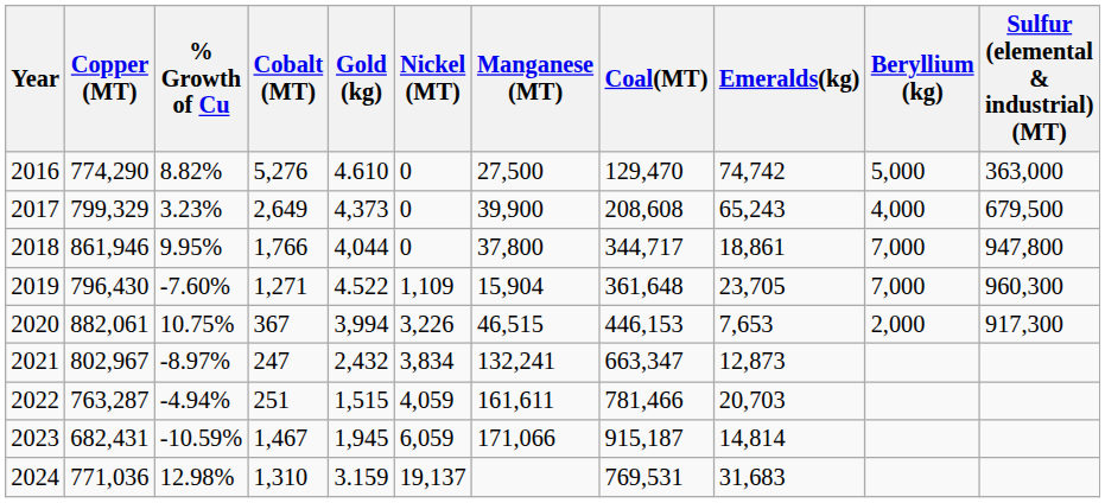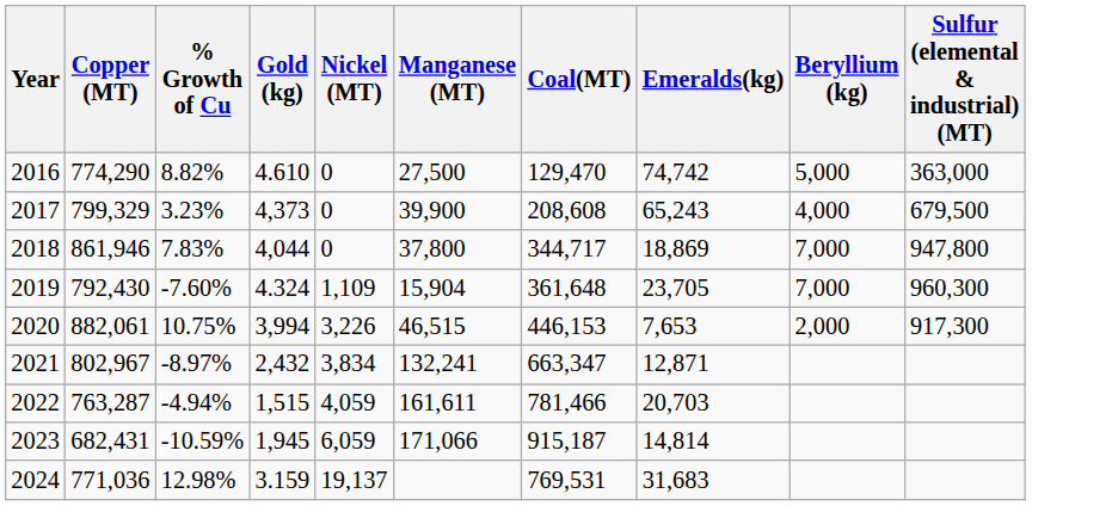 <table class="wikitable sortable">
 <tr>
 <th>Year</th>
 <th><a href='#'>Copper</a> (MT)</th>
 <th>% Growth of <a href='#'>Cu</a></th>
-<th><a href='#'>Cobalt</a> (MT)</th>
 <th><a href='#'>Gold</a> (kg)</th>
 <th><a href='#'>Nickel</a> (MT)</th>
 <th><a href='#'>Manganese</a> (MT)</th>
 <th><a href='#'>Coal</a>(MT)</th>
 <th><a href='#'>Emeralds</a>(kg)</th>
 <th><a href='#'>Beryllium</a> (kg)</th>
 <th><a href='#'>Sulfur</a> (elemental & industrial) (MT)</th>
 </tr>
 <tr>
 <td>2016</td>
 <td>774,290</td>
 <td>8.82%</td>
-<td>5,276</td>
 <td>4.610</td>
 <td>0</td>
 <td>27,500</td>
 <td>129,470</td>
 <td>74,742</td>
 <td>5,000</td>
 <td>363,000</td>
 </tr>
 <tr>
 <td>2017</td>
 <td>799,329</td>
 <td>3.23%</td>
-<td>2,649</td>
 <td>4,373</td>
 <td>0</td>
 <td>39,900</td>
 <td>208,608</td>
 <td>65,243</td>
 <td>4,000</td>
 <td>679,500</td>
 </tr>
 <tr>
 <td>2018</td>
 <td>861,946</td>
-<td>9.95%</td>
-<td>1,766</td>
+<td>7.83%</td>
 <td>4,044</td>
 <td>0</td>
 <td>37,800</td>
 <td>344,717</td>
-<td>18,861</td>
+<td>18,869</td>
 <td>7,000</td>
 <td>947,800</td>
 </tr>
 <tr>
 <td>2019</td>
-<td>796,430</td>
+<td>792,430</td>
 <td>-7.60%</td>
-<td>1,271</td>
-<td>4.522</td>
+<td>4.324</td>
 <td>1,109</td>
 <td>15,904</td>
 <td>361,648</td>
 <td>23,705</td>
 <td>7,000</td>
 <td>960,300</td>
 </tr>
 <tr>
 <td>2020</td>
 <td>882,061</td>
 <td>10.75%</td>
-<td>   367</td>
 <td>3,994</td>
 <td>3,226</td>
 <td>46,515</td>
 <td>446,153</td>
 <td>7,653</td>
 <td>2,000</td>
 <td>917,300</td>
 </tr>
 <tr>
 <td>2021</td>
 <td>802,967</td>
 <td>-8.97%</td>
-<td>   247</td>
 <td>2,432</td>
 <td>3,834</td>
 <td>132,241</td>
 <td>663,347</td>
-<td>12,873</td>
+<td>12,871</td>
 <td></td>
 <td></td>
 </tr>
 <tr>
 <td>2022</td>
 <td>763,287</td>
 <td>-4.94%</td>
-<td>   251</td>
 <td>1,515</td>
 <td>4,059</td>
 <td>161,611</td>
 <td>781,466</td>
 <td>20,703</td>
 <td></td>
 <td></td>
 </tr>
 <tr>
 <td>2023</td>
 <td>682,431</td>
 <td>-10.59%</td>
-<td> 1,467</td>
 <td> 1,945</td>
 <td>6,059</td>
 <td>171,066</td>
 <td>915,187</td>
 <td>14,814</td>
 <td></td>
 <td></td>
 </tr>
 <tr>
 <td>2024</td>
 <td>771,036</td>
 <td>12.98%</td>
-<td>1,310</td>
 <td>3.159</td>
 <td>19,137</td>
 <td></td>
 <td>769,531</td>
 <td>31,683</td>
 <td></td>
 <td></td>
 </tr>
 </table>
